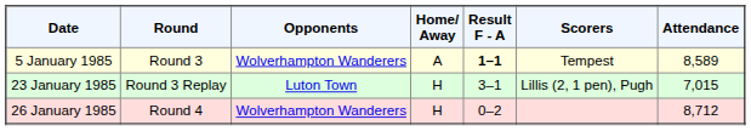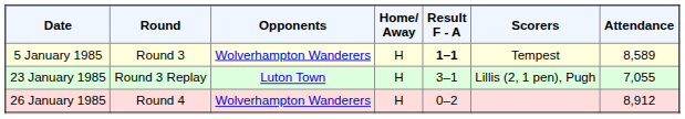 <table border="2" cellpadding="4" style="border-collapse:collapse; text-align:center; font-size:smaller;">
 <tr style="background:#f0f6ff;">
 <th><strong>Date</strong></th>
 <th><strong>Round</strong></th>
 <th><strong>Opponents</strong></th>
 <th><strong>Home/<br>Away</strong></th>
 <th><strong>Result<br>F - A</strong></th>
 <th><strong>Scorers</strong></th>
 <th><strong>Attendance</strong></th>
 </tr>
 <tr bgcolor="#ffffdd">
 <td>5 January 1985</td>
 <td>Round 3</td>
 <td><a href='#'>Wolverhampton Wanderers</a></td>
-<td>A</td>
+<td>H</td>
 <td><strong>1–1</strong></td>
 <td>Tempest</td>
 <td>8,589</td>
 </tr>
 <tr bgcolor="#ddffdd">
 <td>23 January 1985</td>
 <td>Round 3 Replay</td>
 <td><a href='#'>Luton Town</a></td>
 <td>H</td>
 <td>3–1</td>
 <td>Lillis (2, 1 pen), Pugh</td>
-<td>7,015</td>
+<td>7,055</td>
 </tr>
 <tr bgcolor="#ffdddd">
 <td>26 January 1985</td>
 <td>Round 4</td>
 <td><a href='#'>Wolverhampton Wanderers</a></td>
 <td>H</td>
 <td>0–2</td>
 <td></td>
-<td>8,712</td>
+<td>8,912</td>
 </tr>
 </table>
